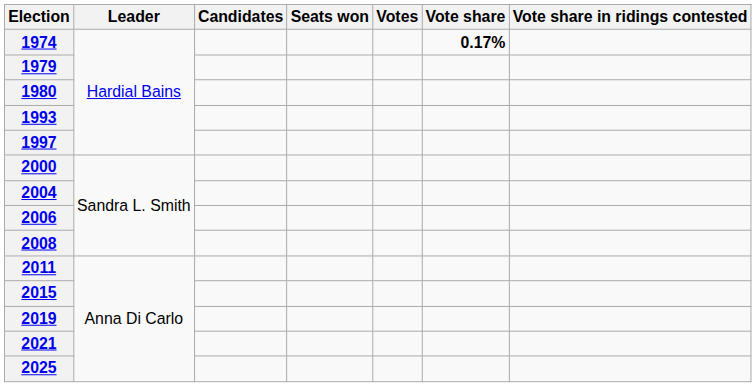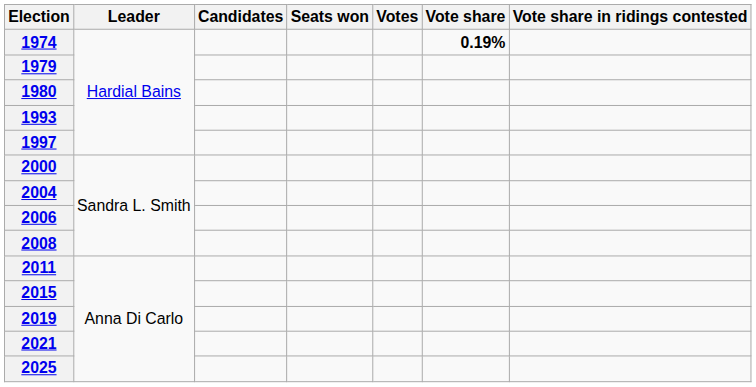 <table class="wikitable" style="text-align: center">
 <tr>
 <th>Election</th>
 <th>Leader</th>
 <th>Candidates</th>
 <th>Seats won</th>
 <th>Votes</th>
 <th>Vote share</th>
 <th>Vote share in ridings contested</th>
 </tr>
 <tr>
 <th><a href='#'>1974</a></th>
 <td rowspan="5"><a href='#'>Hardial Bains</a></td>
 <td></td>
 <td></td>
 <td></td>
-<td align="right"><strong>0.17%</strong></td>
+<td align="right"><strong>0.19%</strong></td>
 <td></td>
 </tr>
 <tr>
 <th><a href='#'>1979</a></th>
 <td text-align="right"></td>
 <td></td>
 <td></td>
 <td></td>
 <td></td>
 </tr>
 <tr>
 <th><a href='#'>1980</a></th>
 <td text-align="right"></td>
 <td></td>
 <td></td>
 <td></td>
 <td></td>
 </tr>
 <tr>
 <th><a href='#'>1993</a></th>
 <td text-align="right"></td>
 <td></td>
 <td></td>
 <td></td>
 <td></td>
 </tr>
 <tr>
 <th><a href='#'>1997</a></th>
 <td text-align="right"></td>
 <td></td>
 <td></td>
 <td></td>
 <td></td>
 </tr>
 <tr>
 <th><a href='#'>2000</a></th>
 <td rowspan="4">Sandra L. Smith</td>
 <td></td>
 <td></td>
 <td></td>
 <td></td>
 <td></td>
 </tr>
 <tr>
 <th><a href='#'>2004</a></th>
 <td></td>
 <td></td>
 <td></td>
 <td></td>
 <td></td>
 </tr>
 <tr>
 <th><a href='#'>2006</a></th>
 <td></td>
 <td></td>
 <td></td>
 <td></td>
 <td></td>
 </tr>
 <tr>
 <th><a href='#'>2008</a></th>
 <td></td>
 <td></td>
 <td></td>
 <td></td>
 <td></td>
 </tr>
 <tr>
 <th><a href='#'>2011</a></th>
 <td rowspan="5">Anna Di Carlo</td>
 <td></td>
 <td></td>
 <td></td>
 <td></td>
 <td></td>
 </tr>
 <tr>
 <th><a href='#'>2015</a></th>
 <td></td>
 <td></td>
 <td></td>
 <td></td>
 <td></td>
 </tr>
 <tr>
 <th><a href='#'>2019</a></th>
 <td></td>
 <td></td>
 <td></td>
 <td></td>
 <td></td>
 </tr>
 <tr>
 <th><a href='#'>2021</a></th>
 <td></td>
 <td></td>
 <td></td>
 <td></td>
 <td></td>
 </tr>
 <tr>
 <th><a href='#'>2025</a></th>
 <td></td>
 <td></td>
 <td></td>
 <td></td>
 <td></td>
 </tr>
 </table>
